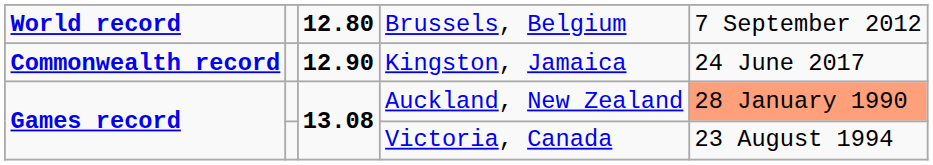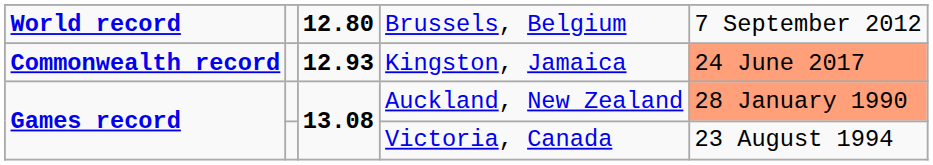 <table class="wikitable">
 <tr>
 <td><a href='#'><strong>World record</strong></a></td>
 <td></td>
 <td><strong>12.80</strong></td>
 <td><a href='#'>Brussels</a>, <a href='#'>Belgium</a></td>
 <td>7 September 2012</td>
 </tr>
 <tr>
 <td><a href='#'><strong>Commonwealth record</strong></a></td>
 <td></td>
-<td><strong>12.90 </strong></td>
+<td><strong>12.93 </strong></td>
 <td><a href='#'>Kingston</a>, <a href='#'>Jamaica</a></td>
-<td>24 June 2017</td>
+<td style="background: lightsalmon;">24 June 2017</td>
 </tr>
 <tr>
 <td rowspan=2><a href='#'><strong>Games record</strong></a></td>
 <td></td>
 <td rowspan=2><strong>13.08</strong></td>
 <td><a href='#'>Auckland</a>, <a href='#'>New Zealand</a></td>
 <td style="background: lightsalmon;">28 January 1990</td>
 </tr>
 <tr>
 <td></td>
 <td><a href='#'>Victoria</a>, <a href='#'>Canada</a></td>
 <td>23 August 1994</td>
 </tr>
 </table>
